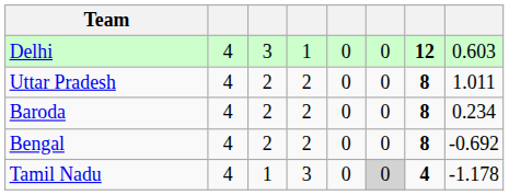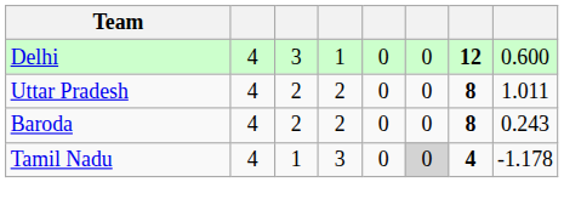 <table class="wikitable" style="text-align:center">
 <tr>
 <th style="width:160px">Team</th>
 <th style="width:25px"></th>
 <th style="width:25px"></th>
 <th style="width:25px"></th>
 <th style="width:25px"></th>
 <th style="width:25px"></th>
 <th style="width:25px"></th>
 <th style="width:25px"></th>
 </tr>
 <tr style="background:#cfc;">
 <td style="text-align:left"><a href='#'>Delhi</a></td>
 <td>4</td>
 <td>3</td>
 <td>1</td>
 <td>0</td>
 <td>0</td>
 <td><strong>12</strong></td>
-<td>0.603</td>
+<td>0.600</td>
 </tr>
 <tr>
 <td style="text-align:left"><a href='#'>Uttar Pradesh</a></td>
 <td>4</td>
 <td>2</td>
 <td>2</td>
 <td>0</td>
 <td>0</td>
 <td><strong>8</strong></td>
 <td>1.011</td>
 </tr>
 <tr>
 <td style="text-align:left"><a href='#'>Baroda</a></td>
 <td>4</td>
 <td>2</td>
 <td>2</td>
 <td>0</td>
 <td>0</td>
 <td><strong>8</strong></td>
-<td>0.234</td>
-</tr>
-<tr>
-<td style="text-align:left"><a href='#'>Bengal</a></td>
-<td>4</td>
-<td>2</td>
-<td>2</td>
-<td>0</td>
-<td>0</td>
-<td><strong>8</strong></td>
-<td>-0.692</td>
+<td>0.243</td>
 </tr>
 <tr>
 <td style="text-align:left"><a href='#'>Tamil Nadu</a></td>
 <td>4</td>
 <td>1</td>
 <td>3</td>
 <td>0</td>
 <td style="background: lightgrey;">0</td>
 <td><strong>4</strong></td>
 <td>-1.178</td>
 </tr>
 </table>
